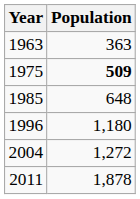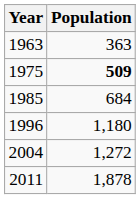 <table class="wikitable" style="line-height:1.1em;">
 <tr>
 <th>Year</th>
 <th>Population</th>
 </tr>
 <tr align="right">
 <td>1963</td>
 <td>363</td>
 </tr>
 <tr align="right">
 <td>1975</td>
 <td><strong>509</strong></td>
 </tr>
 <tr align="right">
 <td>1985</td>
-<td>648</td>
+<td>684</td>
 </tr>
 <tr align="right">
 <td>1996</td>
 <td>1,180</td>
 </tr>
 <tr align="right">
 <td>2004</td>
 <td>1,272</td>
 </tr>
 <tr align="right">
 <td>2011</td>
 <td>1,878</td>
 </tr>
 </table>
